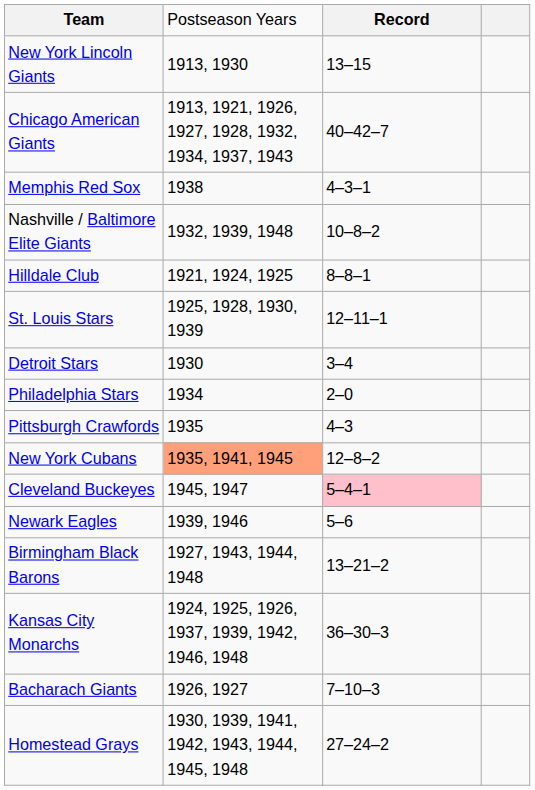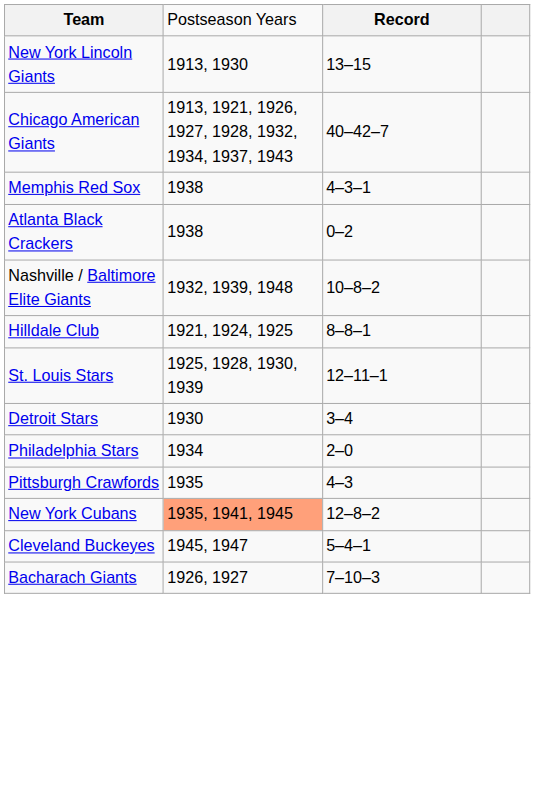 <table class="wikitable sortable" style="font-size:1.00em; line-height:1.5em;">
 <tr>
 <th width="150">Team</th>
 <td width="150">Postseason Years</td>
 <th width="150">Record</th>
 <th width="40"></th>
 </tr>
 <tr>
 <td><a href='#'>New York Lincoln Giants</a></td>
 <td>1913, 1930</td>
 <td>13–15</td>
 <td></td>
 </tr>
 <tr>
 <td><a href='#'>Chicago American Giants</a></td>
 <td>1913, 1921, 1926, 1927, 1928, 1932, 1934, 1937, 1943</td>
 <td>40–42–7</td>
 <td></td>
 </tr>
 <tr>
 <td><a href='#'>Memphis Red Sox</a></td>
 <td>1938</td>
 <td>4–3–1</td>
+<td></td>
+</tr>
+<tr>
+<td><a href='#'>Atlanta Black Crackers</a></td>
+<td>1938</td>
+<td>0–2</td>
 <td></td>
 </tr>
 <tr>
 <td>Nashville / <a href='#'>Baltimore Elite Giants</a></td>
 <td>1932, 1939, 1948</td>
 <td>10–8–2</td>
 <td></td>
 </tr>
 <tr>
 <td><a href='#'>Hilldale Club</a></td>
 <td>1921, 1924, 1925</td>
 <td>8–8–1</td>
 <td></td>
 </tr>
 <tr>
 <td><a href='#'>St. Louis Stars</a></td>
 <td>1925, 1928, 1930, 1939</td>
 <td>12–11–1</td>
 <td></td>
 </tr>
 <tr>
 <td><a href='#'>Detroit Stars</a></td>
 <td>1930</td>
 <td>3–4</td>
 <td></td>
 </tr>
 <tr>
 <td><a href='#'>Philadelphia Stars</a></td>
 <td>1934</td>
 <td>2–0</td>
 <td></td>
 </tr>
 <tr>
 <td><a href='#'>Pittsburgh Crawfords</a></td>
 <td>1935</td>
 <td>4–3</td>
 <td></td>
 </tr>
 <tr>
 <td><a href='#'>New York Cubans</a></td>
 <td style="background: lightsalmon;">1935, 1941, 1945</td>
 <td>12–8–2</td>
 <td></td>
 </tr>
 <tr>
 <td><a href='#'>Cleveland Buckeyes</a></td>
 <td>1945, 1947</td>
-<td style="background: pink;">5–4–1</td>
-<td></td>
-</tr>
-<tr>
-<td><a href='#'>Newark Eagles</a></td>
-<td>1939, 1946</td>
-<td>5–6</td>
-<td></td>
-</tr>
-<tr>
-<td><a href='#'>Birmingham Black Barons</a></td>
-<td>1927, 1943, 1944, 1948</td>
-<td>13–21–2</td>
-<td></td>
-</tr>
-<tr>
-<td><a href='#'>Kansas City Monarchs</a></td>
-<td>1924, 1925, 1926, 1937, 1939, 1942, 1946, 1948</td>
-<td>36–30–3</td>
+<td>5–4–1</td>
 <td></td>
 </tr>
 <tr>
 <td><a href='#'>Bacharach Giants</a></td>
 <td>1926, 1927</td>
 <td>7–10–3</td>
 <td></td>
 </tr>
-<tr>
-<td><a href='#'>Homestead Grays</a></td>
-<td>1930, 1939, 1941, 1942, 1943, 1944, 1945, 1948</td>
-<td>27–24–2</td>
-<td></td>
-</tr>
 </table>
